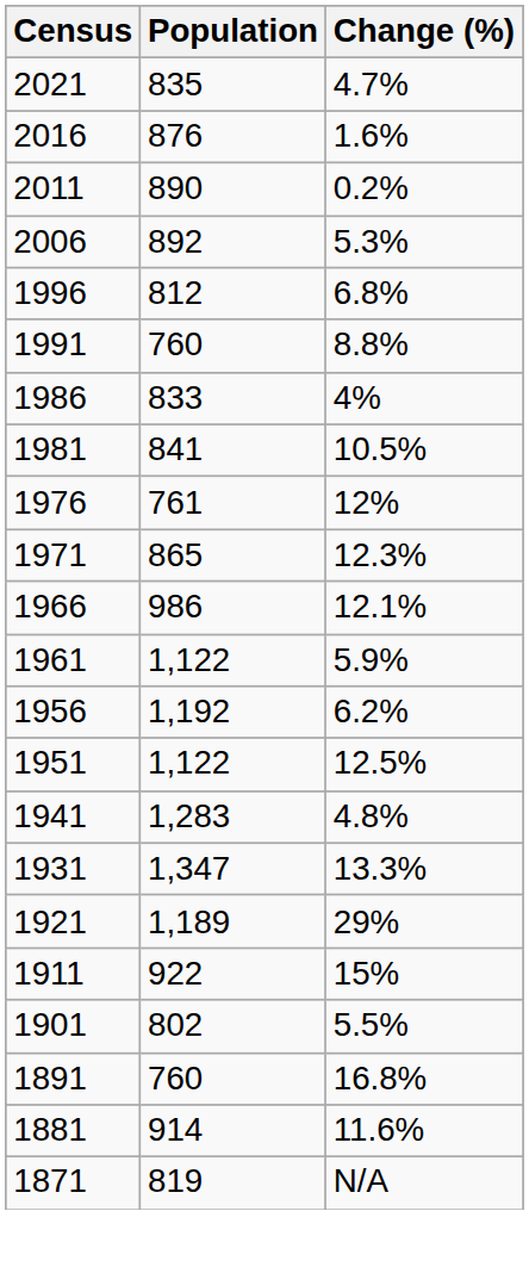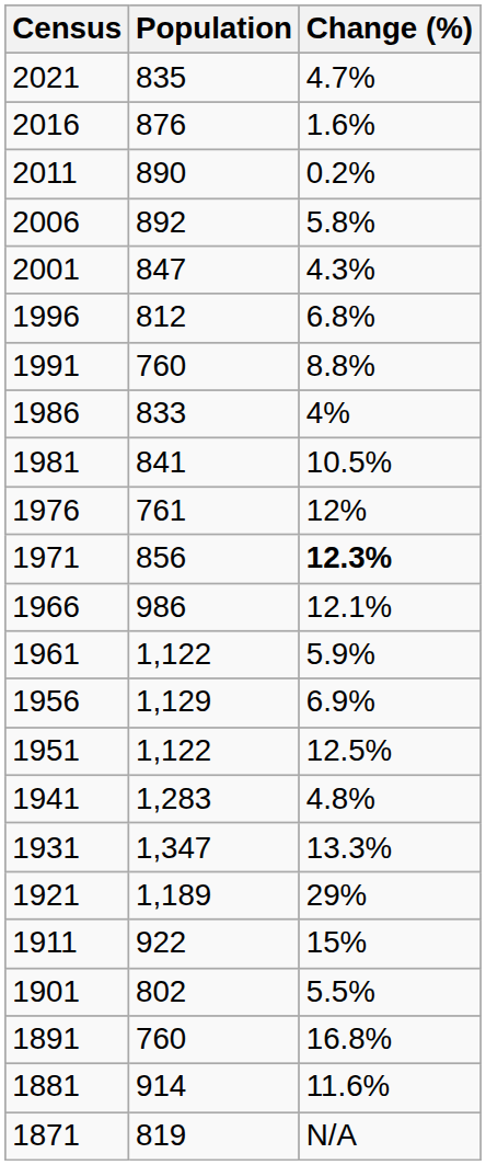 <table class="wikitable">
 <tr>
 <th>Census</th>
 <th>Population</th>
 <th>Change (%)</th>
 </tr>
 <tr>
 <td>2021</td>
 <td>835</td>
 <td> 4.7%</td>
 </tr>
 <tr>
 <td>2016</td>
 <td>876</td>
 <td> 1.6%</td>
 </tr>
 <tr>
 <td>2011</td>
 <td>890</td>
 <td> 0.2%</td>
 </tr>
 <tr>
 <td>2006</td>
 <td>892</td>
-<td> 5.3%</td>
+<td> 5.8%</td>
+</tr>
+<tr>
+<td>2001</td>
+<td>847</td>
+<td> 4.3%</td>
 </tr>
 <tr>
 <td>1996</td>
 <td>812</td>
 <td> 6.8%</td>
 </tr>
 <tr>
 <td>1991</td>
 <td>760</td>
 <td> 8.8%</td>
 </tr>
 <tr>
 <td>1986</td>
 <td>833</td>
 <td> 4%</td>
 </tr>
 <tr>
 <td>1981</td>
 <td>841</td>
 <td> 10.5%</td>
 </tr>
 <tr>
 <td>1976</td>
 <td>761</td>
 <td> 12%</td>
 </tr>
 <tr>
 <td>1971</td>
-<td>865</td>
-<td> 12.3%</td>
+<td>856</td>
+<td><strong> 12.3%</strong></td>
 </tr>
 <tr>
 <td>1966</td>
 <td>986</td>
 <td> 12.1%</td>
 </tr>
 <tr>
 <td>1961</td>
 <td>1,122</td>
 <td> 5.9%</td>
 </tr>
 <tr>
 <td>1956</td>
-<td>1,192</td>
-<td> 6.2%</td>
+<td>1,129</td>
+<td> 6.9%</td>
 </tr>
 <tr>
 <td>1951</td>
 <td>1,122</td>
 <td> 12.5%</td>
 </tr>
 <tr>
 <td>1941</td>
 <td>1,283</td>
 <td> 4.8%</td>
 </tr>
 <tr>
 <td>1931</td>
 <td>1,347</td>
 <td> 13.3%</td>
 </tr>
 <tr>
 <td>1921</td>
 <td>1,189</td>
 <td> 29%</td>
 </tr>
 <tr>
 <td>1911</td>
 <td>922</td>
 <td> 15%</td>
 </tr>
 <tr>
 <td>1901</td>
 <td>802</td>
 <td> 5.5%</td>
 </tr>
 <tr>
 <td>1891</td>
 <td>760</td>
 <td> 16.8%</td>
 </tr>
 <tr>
 <td>1881</td>
 <td>914</td>
 <td> 11.6%</td>
 </tr>
 <tr>
 <td>1871</td>
 <td>819</td>
 <td>N/A</td>
 </tr>
 </table>
